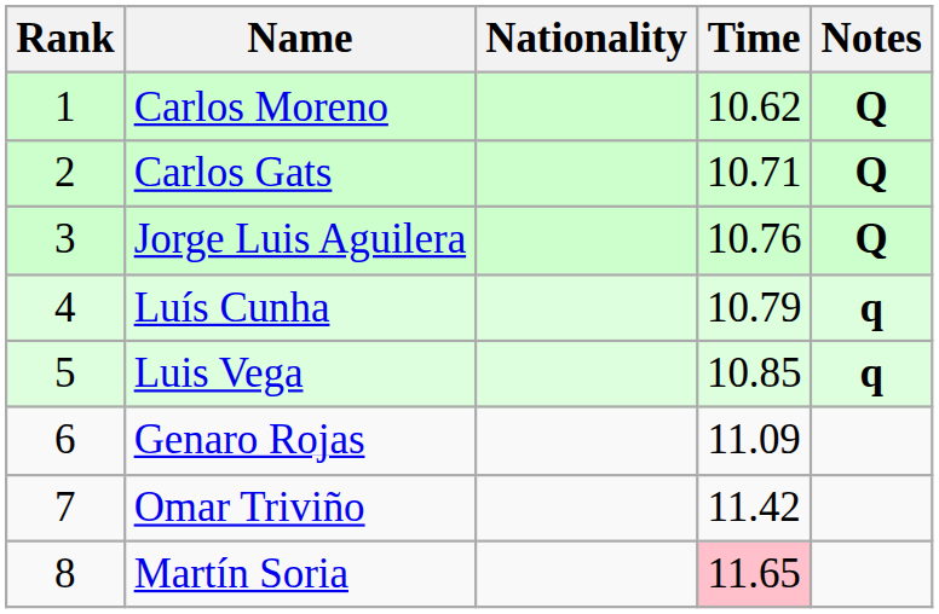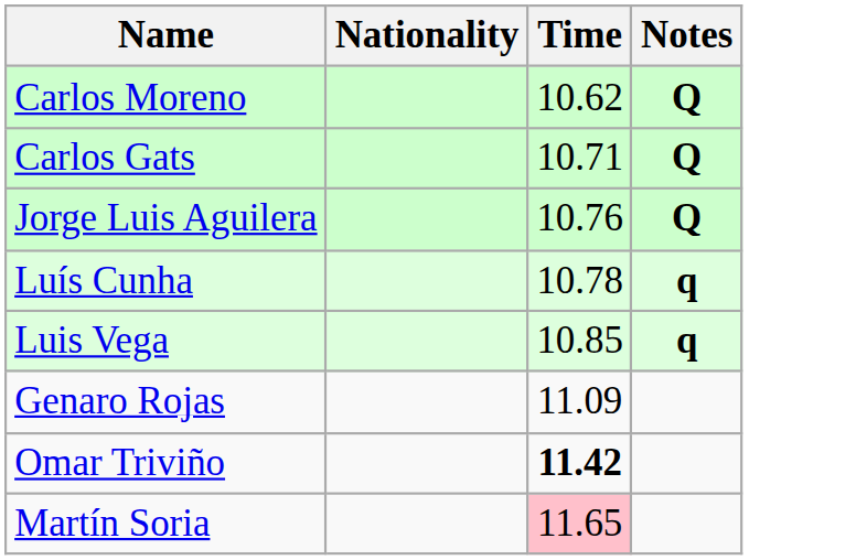 <table class="wikitable sortable" style="text-align:center">
 <tr>
-<th>Rank</th>
 <th>Name</th>
 <th>Nationality</th>
 <th>Time</th>
 <th>Notes</th>
 </tr>
 <tr bgcolor=ccffcc>
-<td align=center>1</td>
 <td align=left><a href='#'>Carlos Moreno</a></td>
 <td align=left></td>
 <td>10.62</td>
 <td><strong>Q</strong></td>
 </tr>
 <tr bgcolor=ccffcc>
-<td align=center>2</td>
 <td align=left><a href='#'>Carlos Gats</a></td>
 <td align=left></td>
 <td>10.71</td>
 <td><strong>Q</strong></td>
 </tr>
 <tr bgcolor=ccffcc>
-<td align=center>3</td>
 <td align=left><a href='#'>Jorge Luis Aguilera</a></td>
 <td align=left></td>
 <td>10.76</td>
 <td><strong>Q</strong></td>
 </tr>
 <tr bgcolor=ddffdd>
-<td align=center>4</td>
 <td align=left><a href='#'>Luís Cunha</a></td>
 <td align=left></td>
-<td>10.79</td>
+<td>10.78</td>
 <td><strong>q</strong></td>
 </tr>
 <tr bgcolor=ddffdd>
-<td align=center>5</td>
 <td align=left><a href='#'>Luis Vega</a></td>
 <td align=left></td>
 <td>10.85</td>
 <td><strong>q</strong></td>
 </tr>
 <tr>
-<td align=center>6</td>
 <td align=left><a href='#'>Genaro Rojas</a></td>
 <td align=left></td>
 <td>11.09</td>
 <td></td>
 </tr>
 <tr>
-<td align=center>7</td>
 <td align=left><a href='#'>Omar Triviño</a></td>
 <td align=left></td>
-<td>11.42</td>
+<td><strong>11.42</strong></td>
 <td></td>
 </tr>
 <tr>
-<td align=center>8</td>
 <td align=left><a href='#'>Martín Soria</a></td>
 <td align=left></td>
 <td style="background: pink;">11.65</td>
 <td></td>
 </tr>
 </table>
